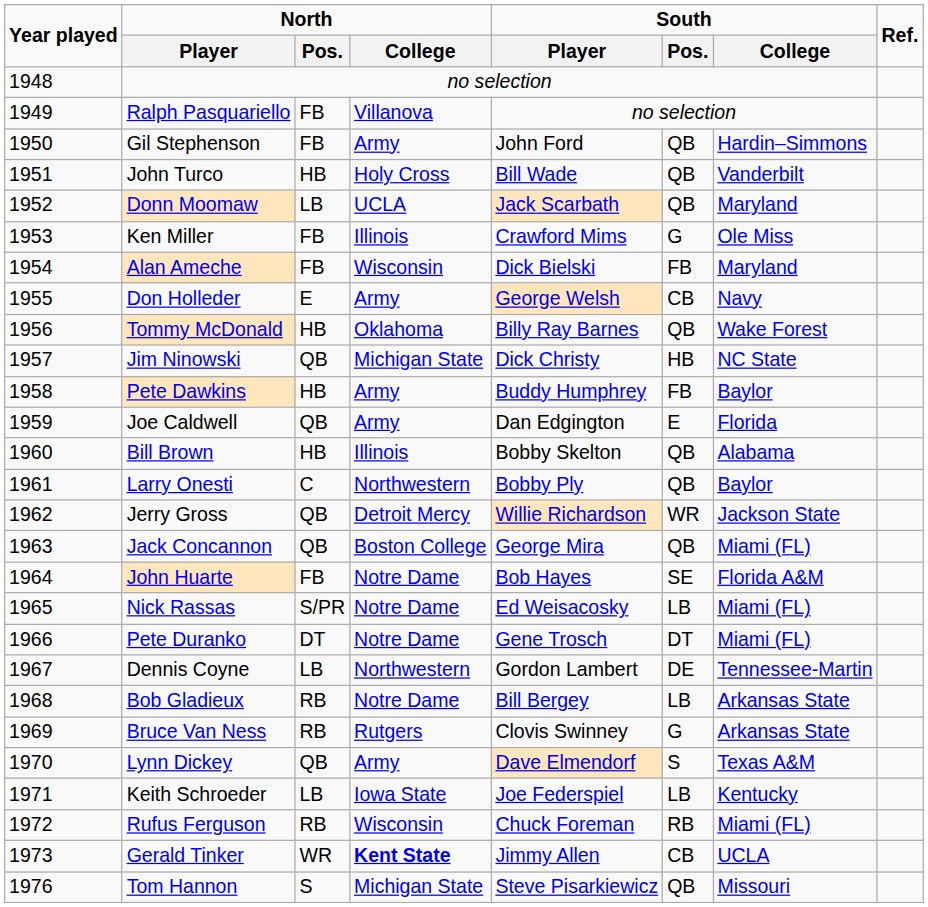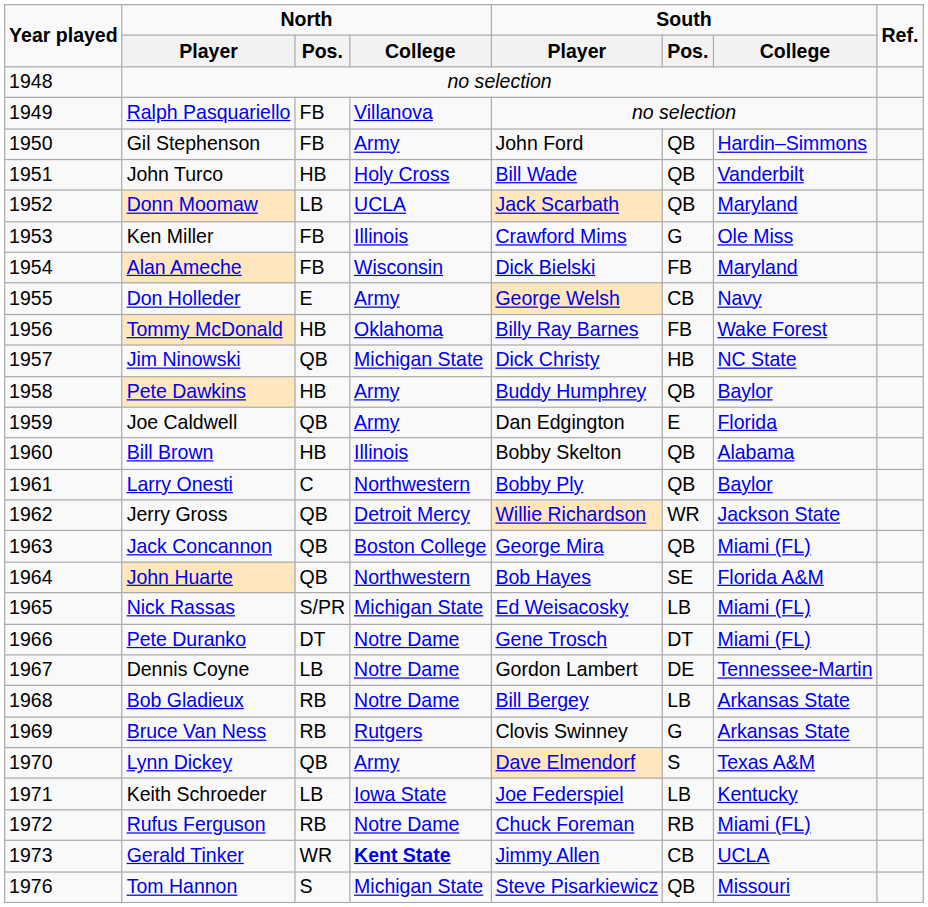 <table class="wikitable">
 <tr>
 <td rowspan=2 align=center><strong>Year played</strong></td>
 <td colspan=3 align=center><strong>North</strong></td>
 <td colspan=3 align=center><strong>South</strong></td>
 <td rowspan=2 align=center><strong>Ref.</strong></td>
 </tr>
 <tr>
 <th>Player</th>
 <th>Pos.</th>
 <th>College</th>
 <th>Player</th>
 <th>Pos.</th>
 <th>College</th>
 </tr>
 <tr>
 <td>1948</td>
 <td colspan=6 style="text-align:center;"><em>no selection</em></td>
 <td></td>
 </tr>
 <tr>
 <td>1949</td>
 <td><a href='#'>Ralph Pasquariello</a></td>
 <td>FB</td>
 <td><a href='#'>Villanova</a></td>
 <td colspan=3 style="text-align:center;"><em>no selection</em></td>
 <td></td>
 </tr>
 <tr>
 <td>1950</td>
 <td>Gil Stephenson</td>
 <td>FB</td>
 <td><a href='#'>Army</a></td>
 <td>John Ford</td>
 <td>QB</td>
 <td><a href='#'>Hardin–Simmons</a></td>
 <td></td>
 </tr>
 <tr>
 <td>1951</td>
 <td>John Turco</td>
 <td>HB</td>
 <td><a href='#'>Holy Cross</a></td>
 <td><a href='#'>Bill Wade</a></td>
 <td>QB</td>
 <td><a href='#'>Vanderbilt</a></td>
 <td></td>
 </tr>
 <tr>
 <td>1952</td>
 <td style="background:#ffe6bd"><a href='#'>Donn Moomaw</a></td>
 <td>LB</td>
 <td><a href='#'>UCLA</a></td>
 <td style="background:#ffe6bd"><a href='#'>Jack Scarbath</a></td>
 <td>QB</td>
 <td><a href='#'>Maryland</a></td>
 <td></td>
 </tr>
 <tr>
 <td>1953</td>
 <td>Ken Miller</td>
 <td>FB</td>
 <td><a href='#'>Illinois</a></td>
 <td><a href='#'>Crawford Mims</a></td>
 <td>G</td>
 <td><a href='#'>Ole Miss</a></td>
 <td></td>
 </tr>
 <tr>
 <td>1954</td>
 <td style="background:#ffe6bd"><a href='#'>Alan Ameche</a></td>
 <td>FB</td>
 <td><a href='#'>Wisconsin</a></td>
 <td><a href='#'>Dick Bielski</a></td>
 <td>FB</td>
 <td><a href='#'>Maryland</a></td>
 <td></td>
 </tr>
 <tr>
 <td>1955</td>
 <td><a href='#'>Don Holleder</a></td>
 <td>E</td>
 <td><a href='#'>Army</a></td>
 <td style="background:#ffe6bd"><a href='#'>George Welsh</a></td>
 <td>CB</td>
 <td><a href='#'>Navy</a></td>
 <td></td>
 </tr>
 <tr>
 <td>1956</td>
 <td style="background:#ffe6bd"><a href='#'>Tommy McDonald</a></td>
 <td>HB</td>
 <td><a href='#'>Oklahoma</a></td>
 <td><a href='#'>Billy Ray Barnes</a></td>
-<td>QB</td>
+<td>FB</td>
 <td><a href='#'>Wake Forest</a></td>
 <td></td>
 </tr>
 <tr>
 <td>1957</td>
 <td><a href='#'>Jim Ninowski</a></td>
 <td>QB</td>
 <td><a href='#'>Michigan State</a></td>
 <td><a href='#'>Dick Christy</a></td>
 <td>HB</td>
 <td><a href='#'>NC State</a></td>
 <td></td>
 </tr>
 <tr>
 <td>1958</td>
 <td style="background:#ffe6bd"><a href='#'>Pete Dawkins</a></td>
 <td>HB</td>
 <td><a href='#'>Army</a></td>
 <td><a href='#'>Buddy Humphrey</a></td>
-<td>FB</td>
+<td>QB</td>
 <td><a href='#'>Baylor</a></td>
 <td></td>
 </tr>
 <tr>
 <td>1959</td>
 <td>Joe Caldwell</td>
 <td>QB</td>
 <td><a href='#'>Army</a></td>
 <td>Dan Edgington</td>
 <td>E</td>
 <td><a href='#'>Florida</a></td>
 <td></td>
 </tr>
 <tr>
 <td>1960</td>
 <td><a href='#'>Bill Brown</a></td>
 <td>HB</td>
 <td><a href='#'>Illinois</a></td>
 <td>Bobby Skelton</td>
 <td>QB</td>
 <td><a href='#'>Alabama</a></td>
 <td></td>
 </tr>
 <tr>
 <td>1961</td>
 <td><a href='#'>Larry Onesti</a></td>
 <td>C</td>
 <td><a href='#'>Northwestern</a></td>
 <td><a href='#'>Bobby Ply</a></td>
 <td>QB</td>
 <td><a href='#'>Baylor</a></td>
 <td></td>
 </tr>
 <tr>
 <td>1962</td>
 <td>Jerry Gross</td>
 <td>QB</td>
 <td><a href='#'>Detroit Mercy</a></td>
 <td style="background:#ffe6bd"><a href='#'>Willie Richardson</a></td>
 <td>WR</td>
 <td><a href='#'>Jackson State</a></td>
 <td></td>
 </tr>
 <tr>
 <td>1963</td>
 <td><a href='#'>Jack Concannon</a></td>
 <td>QB</td>
 <td><a href='#'>Boston College</a></td>
 <td><a href='#'>George Mira</a></td>
 <td>QB</td>
 <td><a href='#'>Miami (FL)</a></td>
 <td></td>
 </tr>
 <tr>
 <td>1964</td>
 <td style="background:#ffe6bd"><a href='#'>John Huarte</a></td>
-<td>FB</td>
-<td><a href='#'>Notre Dame</a></td>
+<td>QB</td>
+<td><a href='#'>Northwestern</a></td>
 <td><a href='#'>Bob Hayes</a></td>
 <td>SE</td>
 <td><a href='#'>Florida A&M</a></td>
 <td></td>
 </tr>
 <tr>
 <td>1965</td>
 <td><a href='#'>Nick Rassas</a></td>
 <td>S/PR</td>
-<td><a href='#'>Notre Dame</a></td>
+<td><a href='#'>Michigan State</a></td>
 <td><a href='#'>Ed Weisacosky</a></td>
 <td>LB</td>
 <td><a href='#'>Miami (FL)</a></td>
 <td></td>
 </tr>
 <tr>
 <td>1966</td>
 <td><a href='#'>Pete Duranko</a></td>
 <td>DT</td>
 <td><a href='#'>Notre Dame</a></td>
 <td><a href='#'>Gene Trosch</a></td>
 <td>DT</td>
 <td><a href='#'>Miami (FL)</a></td>
 <td></td>
 </tr>
 <tr>
 <td>1967</td>
 <td>Dennis Coyne</td>
 <td>LB</td>
-<td><a href='#'>Northwestern</a></td>
+<td><a href='#'>Notre Dame</a></td>
 <td>Gordon Lambert</td>
 <td>DE</td>
 <td><a href='#'>Tennessee-Martin</a></td>
 <td></td>
 </tr>
 <tr>
 <td>1968</td>
 <td><a href='#'>Bob Gladieux</a></td>
 <td>RB</td>
 <td><a href='#'>Notre Dame</a></td>
 <td><a href='#'>Bill Bergey</a></td>
 <td>LB</td>
 <td><a href='#'>Arkansas State</a></td>
 <td></td>
 </tr>
 <tr>
 <td>1969</td>
 <td><a href='#'>Bruce Van Ness</a></td>
 <td>RB</td>
 <td><a href='#'>Rutgers</a></td>
 <td>Clovis Swinney</td>
 <td>G</td>
 <td><a href='#'>Arkansas State</a></td>
 <td></td>
 </tr>
 <tr>
 <td>1970</td>
 <td><a href='#'>Lynn Dickey</a></td>
 <td>QB</td>
 <td><a href='#'>Army</a></td>
 <td style="background:#ffe6bd"><a href='#'>Dave Elmendorf</a></td>
 <td>S</td>
 <td><a href='#'>Texas A&M</a></td>
 <td></td>
 </tr>
 <tr>
 <td>1971</td>
 <td>Keith Schroeder</td>
 <td>LB</td>
 <td><a href='#'>Iowa State</a></td>
 <td><a href='#'>Joe Federspiel</a></td>
 <td>LB</td>
 <td><a href='#'>Kentucky</a></td>
 <td></td>
 </tr>
 <tr>
 <td>1972</td>
 <td><a href='#'>Rufus Ferguson</a></td>
 <td>RB</td>
-<td><a href='#'>Wisconsin</a></td>
+<td><a href='#'>Notre Dame</a></td>
 <td><a href='#'>Chuck Foreman</a></td>
 <td>RB</td>
 <td><a href='#'>Miami (FL)</a></td>
 <td></td>
 </tr>
 <tr>
 <td>1973</td>
 <td><a href='#'>Gerald Tinker</a></td>
 <td>WR</td>
 <td><strong><a href='#'>Kent State</a></strong></td>
 <td><a href='#'>Jimmy Allen</a></td>
 <td>CB</td>
 <td><a href='#'>UCLA</a></td>
 <td></td>
 </tr>
 <tr>
 <td>1976</td>
 <td><a href='#'>Tom Hannon</a></td>
 <td>S</td>
 <td><a href='#'>Michigan State</a></td>
 <td><a href='#'>Steve Pisarkiewicz</a></td>
 <td>QB</td>
 <td><a href='#'>Missouri</a></td>
 <td></td>
 </tr>
 </table>
